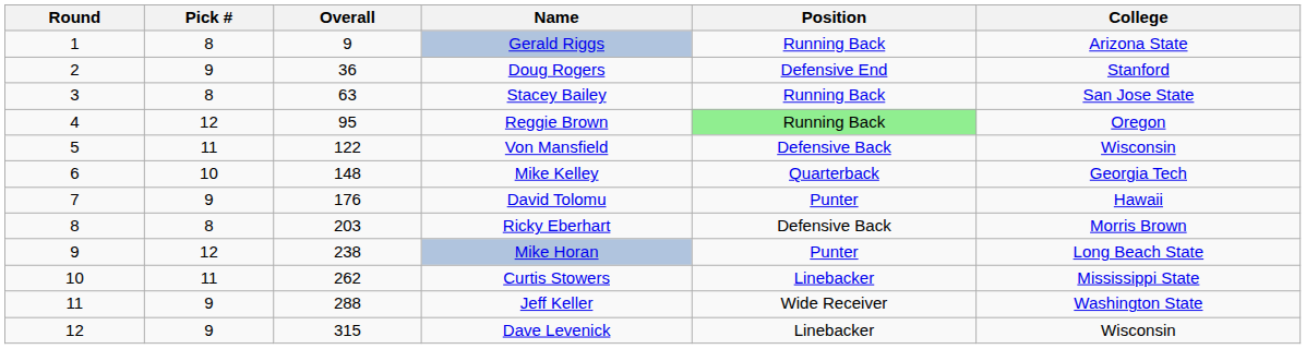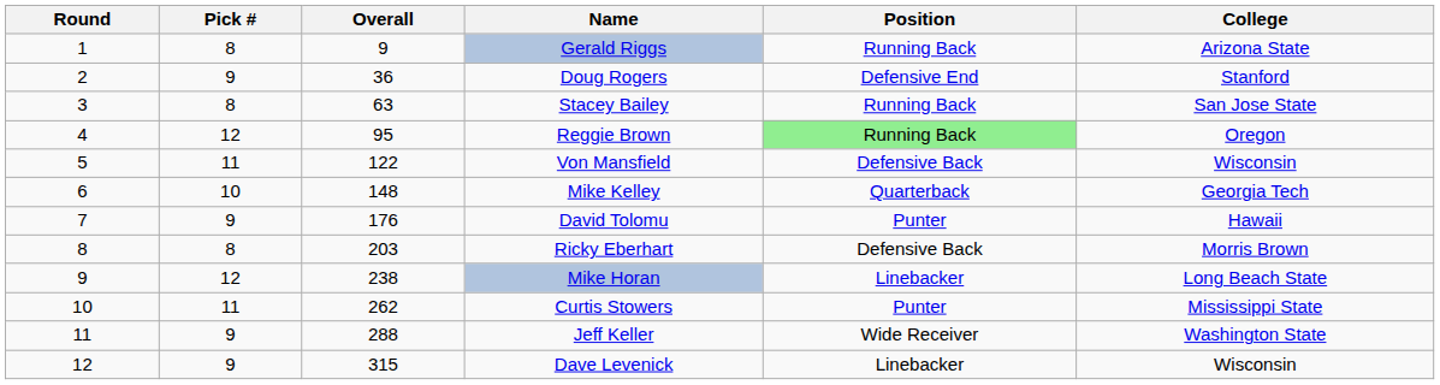 <table class="wikitable sortable sortable" style="width: 100%; text-align:center">
 <tr>
 <th>Round</th>
 <th>Pick #</th>
 <th>Overall</th>
 <th>Name</th>
 <th>Position</th>
 <th>College</th>
 </tr>
 <tr>
 <td>1</td>
 <td>8</td>
 <td>9</td>
 <td bgcolor=lightsteelblue><a href='#'>Gerald Riggs</a></td>
 <td><a href='#'>Running Back</a></td>
 <td><a href='#'>Arizona State</a></td>
 </tr>
 <tr>
 <td>2</td>
 <td>9</td>
 <td>36</td>
 <td><a href='#'>Doug Rogers</a></td>
 <td><a href='#'>Defensive End</a></td>
 <td><a href='#'>Stanford</a></td>
 </tr>
 <tr>
 <td>3</td>
 <td>8</td>
 <td>63</td>
 <td><a href='#'>Stacey Bailey</a></td>
 <td><a href='#'>Running Back</a></td>
 <td><a href='#'>San Jose State</a></td>
 </tr>
 <tr>
 <td>4</td>
 <td>12</td>
 <td>95</td>
 <td><a href='#'>Reggie Brown</a></td>
 <td style="background: lightgreen;">Running Back</td>
 <td><a href='#'>Oregon</a></td>
 </tr>
 <tr>
 <td>5</td>
 <td>11</td>
 <td>122</td>
 <td><a href='#'>Von Mansfield</a></td>
 <td><a href='#'>Defensive Back</a></td>
 <td><a href='#'>Wisconsin</a></td>
 </tr>
 <tr>
 <td>6</td>
 <td>10</td>
 <td>148</td>
 <td><a href='#'>Mike Kelley</a></td>
 <td><a href='#'>Quarterback</a></td>
 <td><a href='#'>Georgia Tech</a></td>
 </tr>
 <tr>
 <td>7</td>
 <td>9</td>
 <td>176</td>
 <td><a href='#'>David Tolomu</a></td>
 <td><a href='#'>Punter</a></td>
 <td><a href='#'>Hawaii</a></td>
 </tr>
 <tr>
 <td>8</td>
 <td>8</td>
 <td>203</td>
 <td><a href='#'>Ricky Eberhart</a></td>
 <td>Defensive Back</td>
 <td><a href='#'>Morris Brown</a></td>
 </tr>
 <tr>
 <td>9</td>
 <td>12</td>
 <td>238</td>
 <td bgcolor=lightsteelblue><a href='#'>Mike Horan</a></td>
-<td><a href='#'>Punter</a></td>
+<td><a href='#'>Linebacker</a></td>
 <td><a href='#'>Long Beach State</a></td>
 </tr>
 <tr>
 <td>10</td>
 <td>11</td>
 <td>262</td>
 <td><a href='#'>Curtis Stowers</a></td>
-<td><a href='#'>Linebacker</a></td>
+<td><a href='#'>Punter</a></td>
 <td><a href='#'>Mississippi State</a></td>
 </tr>
 <tr>
 <td>11</td>
 <td>9</td>
 <td>288</td>
 <td><a href='#'>Jeff Keller</a></td>
 <td>Wide Receiver</td>
 <td><a href='#'>Washington State</a></td>
 </tr>
 <tr>
 <td>12</td>
 <td>9</td>
 <td>315</td>
 <td><a href='#'>Dave Levenick</a></td>
 <td>Linebacker</td>
 <td>Wisconsin</td>
 </tr>
 </table>
